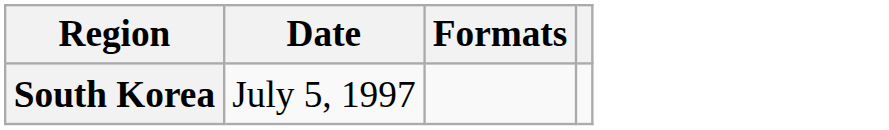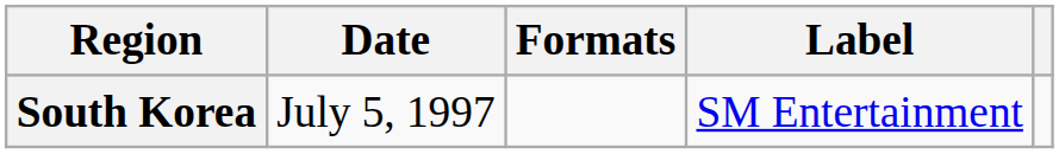 <table class="wikitable plainrowheaders">
 <tr>
 <th scope="col">Region</th>
 <th scope="col">Date</th>
 <th scope="col">Formats</th>
+<th scope="col">Label</th>
 <th scope="col" class="unsortable"></th>
 </tr>
 <tr>
 <th scope="row">South Korea</th>
 <td>July 5, 1997</td>
 <td></td>
+<td><a href='#'>SM Entertainment</a></td>
 <td align="center"></td>
 </tr>
 </table>
